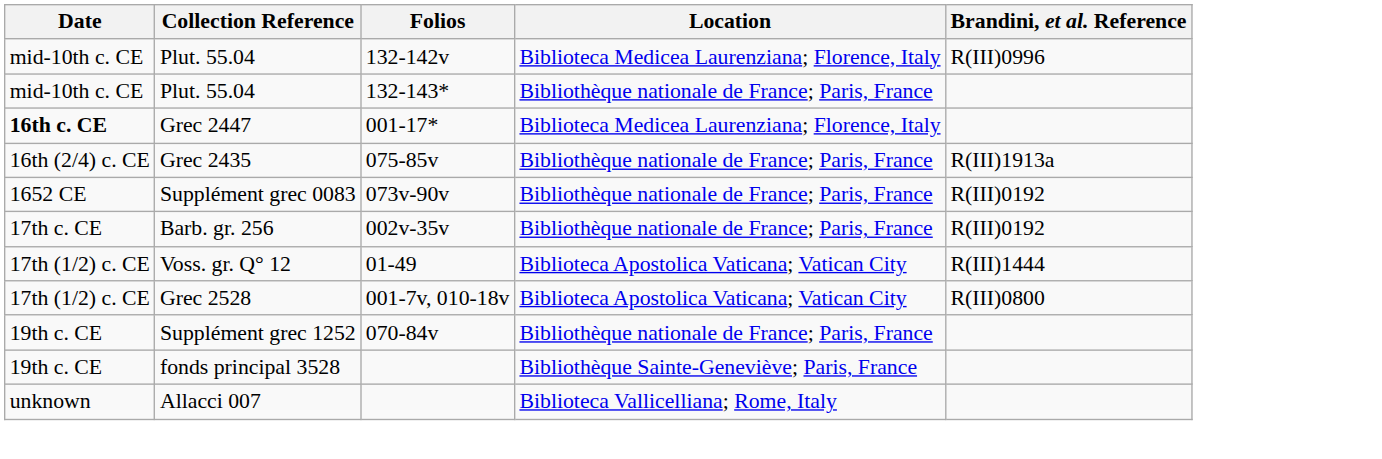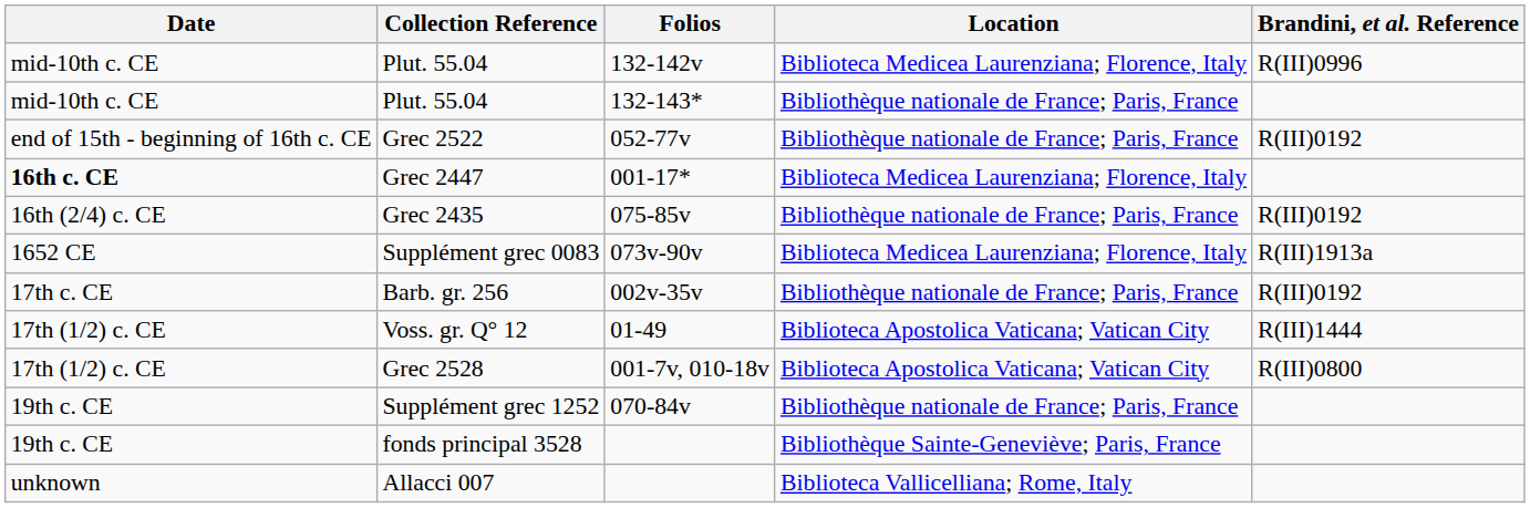 <table class="wikitable">
 <tr>
 <th>Date</th>
 <th>Collection Reference</th>
 <th>Folios</th>
 <th>Location</th>
 <th>Brandini, <em>et al.</em> Reference</th>
 </tr>
 <tr>
 <td>mid-10th c. CE</td>
 <td>Plut. 55.04</td>
 <td>132-142v</td>
 <td><a href='#'>Biblioteca Medicea Laurenziana</a>; <a href='#'>Florence, Italy</a></td>
 <td>R(III)0996</td>
 </tr>
 <tr>
 <td>mid-10th c. CE</td>
 <td>Plut. 55.04</td>
 <td>132-143*</td>
 <td><a href='#'>Bibliothèque nationale de France</a>; <a href='#'>Paris, France</a></td>
 <td></td>
 </tr>
 <tr>
+<td>end of 15th - beginning of 16th c. CE</td>
+<td>Grec 2522</td>
+<td>052-77v</td>
+<td><a href='#'>Bibliothèque nationale de France</a>; <a href='#'>Paris, France</a></td>
+<td>R(III)0192</td>
+</tr>
+<tr>
 <td><strong>16th c. CE</strong></td>
 <td>Grec 2447</td>
 <td>001-17*</td>
 <td><a href='#'>Biblioteca Medicea Laurenziana</a>; <a href='#'>Florence, Italy</a></td>
 <td></td>
 </tr>
 <tr>
 <td>16th (2/4) c. CE</td>
 <td>Grec 2435</td>
 <td>075-85v</td>
 <td><a href='#'>Bibliothèque nationale de France</a>; <a href='#'>Paris, France</a></td>
-<td>R(III)1913a</td>
+<td>R(III)0192</td>
 </tr>
 <tr>
 <td>1652 CE</td>
 <td>Supplément grec 0083</td>
 <td>073v-90v</td>
-<td><a href='#'>Bibliothèque nationale de France</a>; <a href='#'>Paris, France</a></td>
-<td>R(III)0192</td>
+<td><a href='#'>Biblioteca Medicea Laurenziana</a>; <a href='#'>Florence, Italy</a></td>
+<td>R(III)1913a</td>
 </tr>
 <tr>
 <td>17th c. CE</td>
 <td>Barb. gr. 256</td>
 <td>002v-35v</td>
 <td><a href='#'>Bibliothèque nationale de France</a>; <a href='#'>Paris, France</a></td>
 <td>R(III)0192</td>
 </tr>
 <tr>
 <td>17th (1/2) c. CE</td>
 <td>Voss. gr. Q° 12</td>
 <td>01-49</td>
 <td><a href='#'>Biblioteca Apostolica Vaticana</a>; <a href='#'>Vatican City</a></td>
 <td>R(III)1444</td>
 </tr>
 <tr>
 <td>17th (1/2) c. CE</td>
 <td>Grec 2528</td>
 <td>001-7v, 010-18v</td>
 <td><a href='#'>Biblioteca Apostolica Vaticana</a>; <a href='#'>Vatican City</a></td>
 <td>R(III)0800</td>
 </tr>
 <tr>
 <td>19th c. CE</td>
 <td>Supplément grec 1252</td>
 <td>070-84v</td>
 <td><a href='#'>Bibliothèque nationale de France</a>; <a href='#'>Paris, France</a></td>
 <td></td>
 </tr>
 <tr>
 <td>19th c. CE</td>
 <td>fonds principal 3528</td>
 <td></td>
 <td><a href='#'>Bibliothèque Sainte-Geneviève</a>; <a href='#'>Paris, France</a></td>
 <td></td>
 </tr>
 <tr>
 <td>unknown</td>
 <td>Allacci 007</td>
 <td></td>
 <td><a href='#'>Biblioteca Vallicelliana</a>; <a href='#'>Rome, Italy</a></td>
 <td></td>
 </tr>
 </table>
